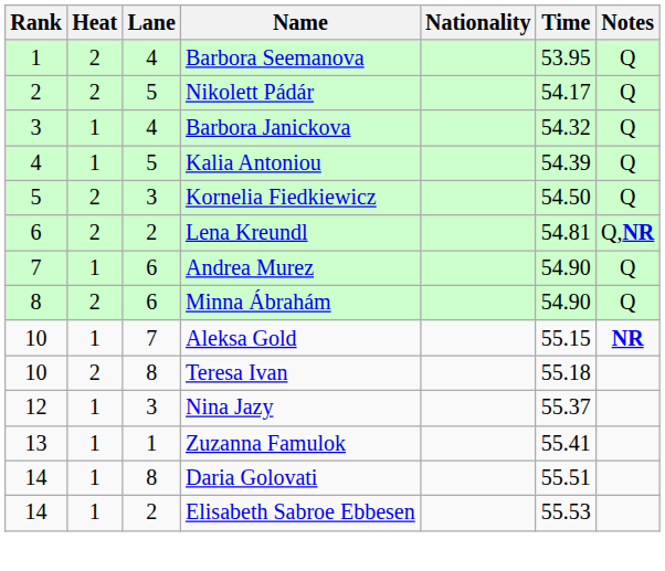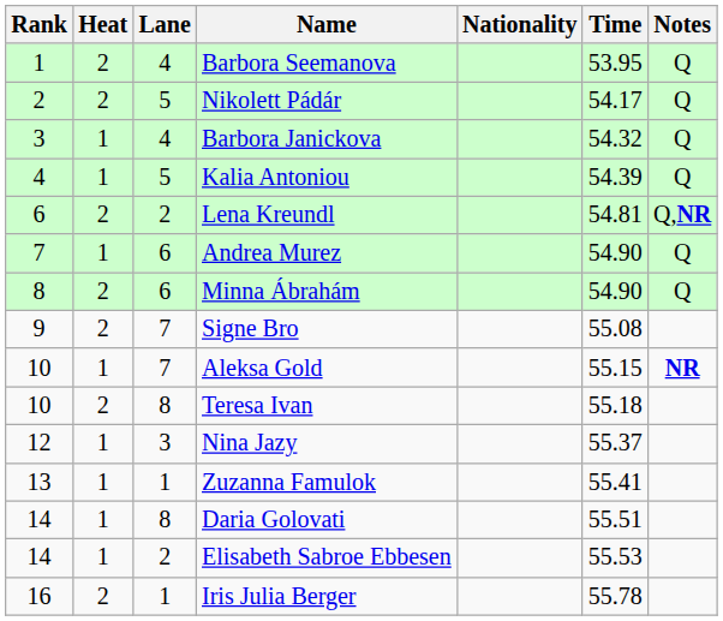 <table class="wikitable sortable" style="text-align:center">
 <tr>
 <th>Rank</th>
 <th>Heat</th>
 <th>Lane</th>
 <th>Name</th>
 <th>Nationality</th>
 <th>Time</th>
 <th>Notes</th>
 </tr>
 <tr bgcolor=ccffcc>
 <td>1</td>
 <td>2</td>
 <td>4</td>
 <td align=left><a href='#'>Barbora Seemanova</a></td>
 <td align=left></td>
 <td>53.95</td>
 <td>Q</td>
 </tr>
 <tr bgcolor=ccffcc>
 <td>2</td>
 <td>2</td>
 <td>5</td>
 <td align=left><a href='#'>Nikolett Pádár</a></td>
 <td align=left></td>
 <td>54.17</td>
 <td>Q</td>
 </tr>
 <tr bgcolor=ccffcc>
 <td>3</td>
 <td>1</td>
 <td>4</td>
 <td align=left><a href='#'>Barbora Janickova</a></td>
 <td align=left></td>
 <td>54.32</td>
 <td>Q</td>
 </tr>
 <tr bgcolor=ccffcc>
 <td>4</td>
 <td>1</td>
 <td>5</td>
 <td align=left><a href='#'>Kalia Antoniou</a></td>
 <td align=left></td>
 <td>54.39</td>
 <td>Q</td>
 </tr>
 <tr bgcolor=ccffcc>
-<td>5</td>
-<td>2</td>
-<td>3</td>
-<td align=left><a href='#'>Kornelia Fiedkiewicz</a></td>
-<td align=left></td>
-<td>54.50</td>
-<td>Q</td>
-</tr>
-<tr bgcolor=ccffcc>
 <td>6</td>
 <td>2</td>
 <td>2</td>
 <td align=left><a href='#'>Lena Kreundl</a></td>
 <td align=left></td>
 <td>54.81</td>
 <td>Q,<strong><a href='#'>NR</a></strong></td>
 </tr>
 <tr bgcolor=ccffcc>
 <td>7</td>
 <td>1</td>
 <td>6</td>
 <td align=left><a href='#'>Andrea Murez</a></td>
 <td align=left></td>
 <td>54.90</td>
 <td>Q</td>
 </tr>
 <tr bgcolor=ccffcc>
 <td>8</td>
 <td>2</td>
 <td>6</td>
 <td align=left><a href='#'>Minna Ábrahám</a></td>
 <td align=left></td>
 <td>54.90</td>
 <td>Q</td>
+</tr>
+<tr>
+<td>9</td>
+<td>2</td>
+<td>7</td>
+<td align=left><a href='#'>Signe Bro</a></td>
+<td align=left></td>
+<td>55.08</td>
+<td></td>
 </tr>
 <tr>
 <td>10</td>
 <td>1</td>
 <td>7</td>
 <td align=left><a href='#'>Aleksa Gold</a></td>
 <td align=left></td>
 <td>55.15</td>
 <td><strong><a href='#'>NR</a></strong></td>
 </tr>
 <tr>
 <td>10</td>
 <td>2</td>
 <td>8</td>
 <td align=left><a href='#'>Teresa Ivan</a></td>
 <td align=left></td>
 <td>55.18</td>
 <td></td>
 </tr>
 <tr>
 <td>12</td>
 <td>1</td>
 <td>3</td>
 <td align=left><a href='#'>Nina Jazy</a></td>
 <td align=left></td>
 <td>55.37</td>
 <td></td>
 </tr>
 <tr>
 <td>13</td>
 <td>1</td>
 <td>1</td>
 <td align=left><a href='#'>Zuzanna Famulok</a></td>
 <td align=left></td>
 <td>55.41</td>
 <td></td>
 </tr>
 <tr>
 <td>14</td>
 <td>1</td>
 <td>8</td>
 <td align=left><a href='#'>Daria Golovati</a></td>
 <td align=left></td>
 <td>55.51</td>
 <td></td>
 </tr>
 <tr>
 <td>14</td>
 <td>1</td>
 <td>2</td>
 <td align=left><a href='#'>Elisabeth Sabroe Ebbesen</a></td>
 <td align=left></td>
 <td>55.53</td>
 <td></td>
 </tr>
+<tr>
+<td>16</td>
+<td>2</td>
+<td>1</td>
+<td align=left><a href='#'>Iris Julia Berger</a></td>
+<td align=left></td>
+<td>55.78</td>
+<td></td>
+</tr>
 </table>
